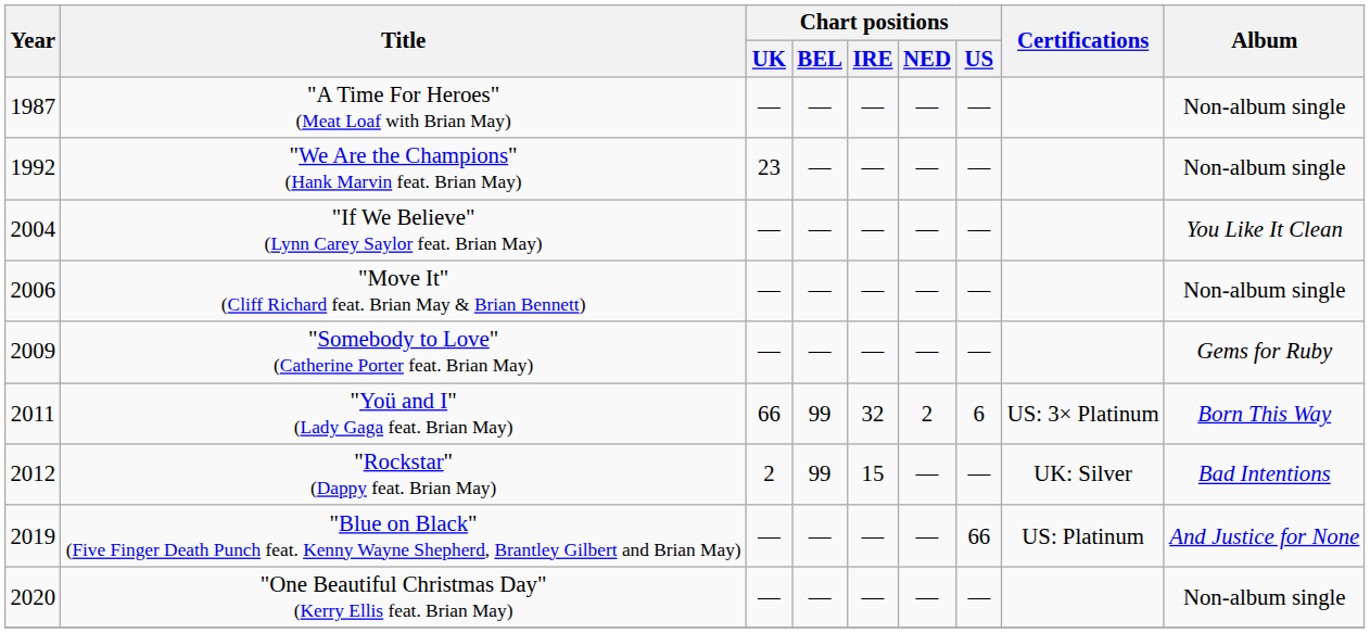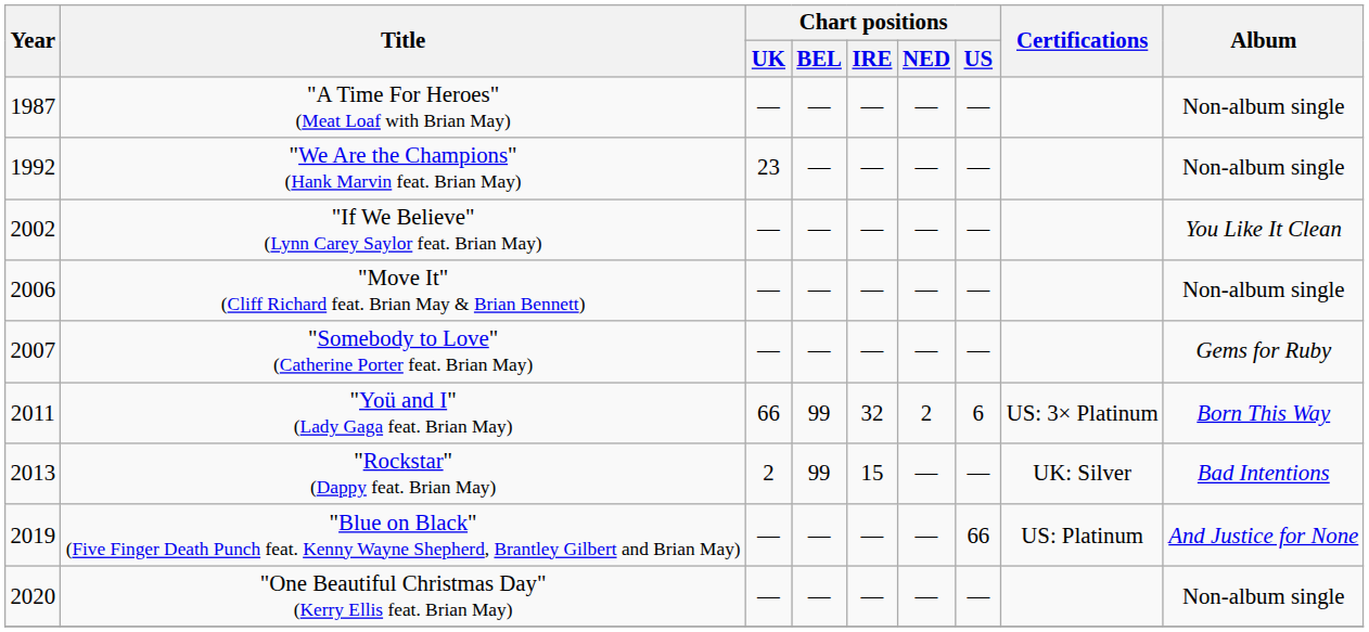 <table class="wikitable" style=text-align:center;>
 <tr>
 <th rowspan="2">Year</th>
 <th rowspan="2">Title</th>
 <th colspan="5">Chart positions</th>
 <th rowspan="2"><a href='#'>Certifications</a></th>
 <th rowspan="2">Album</th>
 </tr>
 <tr>
 <th style="width:25px;"><a href='#'>UK</a><br></th>
 <th style="width:25px;"><a href='#'>BEL</a><br></th>
 <th style="width:25px;"><a href='#'>IRE</a><br></th>
 <th style="width:25px;"><a href='#'>NED</a><br></th>
 <th style="width:25px;"><a href='#'>US</a><br></th>
 </tr>
 <tr>
 <td>1987</td>
 <td>"A Time For Heroes"<br><small>(<a href='#'>Meat Loaf</a> with Brian May)</small></td>
 <td>—</td>
 <td>—</td>
 <td>—</td>
 <td>—</td>
 <td>—</td>
 <td></td>
 <td rowspan="1">Non-album single</td>
 </tr>
 <tr>
 <td>1992</td>
 <td>"<a href='#'>We Are the Champions</a>"<br><small>(<a href='#'>Hank Marvin</a> feat. Brian May)</small></td>
 <td>23</td>
 <td>—</td>
 <td>—</td>
 <td>—</td>
 <td>—</td>
 <td></td>
 <td>Non-album single</td>
 </tr>
 <tr>
-<td>2004</td>
+<td>2002</td>
 <td>"If We Believe"<br><small>(<a href='#'>Lynn Carey Saylor</a> feat. Brian May)</small></td>
 <td>—</td>
 <td>—</td>
 <td>—</td>
 <td>—</td>
 <td>—</td>
 <td></td>
 <td><em>You Like It Clean</em></td>
 </tr>
 <tr>
 <td>2006</td>
 <td>"Move It"<br><small>(<a href='#'>Cliff Richard</a> feat. Brian May & <a href='#'>Brian Bennett</a>)</small></td>
 <td>—</td>
 <td>—</td>
 <td>—</td>
 <td>—</td>
 <td>—</td>
 <td></td>
 <td>Non-album single</td>
 </tr>
 <tr>
-<td>2009</td>
+<td>2007</td>
 <td>"<a href='#'>Somebody to Love</a>"<br><small>(<a href='#'>Catherine Porter</a> feat. Brian May)</small></td>
 <td>—</td>
 <td>—</td>
 <td>—</td>
 <td>—</td>
 <td>—</td>
 <td></td>
 <td><em>Gems for Ruby</em></td>
 </tr>
 <tr>
 <td>2011</td>
 <td>"<a href='#'>Yoü and I</a>"<br><small>(<a href='#'>Lady Gaga</a> feat. Brian May)</small></td>
 <td>66</td>
 <td>99</td>
 <td>32</td>
 <td>2</td>
 <td>6</td>
 <td>US: 3× Platinum</td>
 <td><em><a href='#'>Born This Way</a></em></td>
 </tr>
 <tr>
-<td rowspan="1">2012</td>
+<td rowspan="1">2013</td>
 <td>"<a href='#'>Rockstar</a>"<br><small>(<a href='#'>Dappy</a> feat. Brian May)</small></td>
 <td>2</td>
 <td>99</td>
 <td>15</td>
 <td>—</td>
 <td>—</td>
 <td>UK: Silver</td>
 <td><em><a href='#'>Bad Intentions</a></em></td>
 </tr>
 <tr>
 <td>2019</td>
 <td>"<a href='#'>Blue on Black</a>"<br><small>(<a href='#'>Five Finger Death Punch</a> feat. <a href='#'>Kenny Wayne Shepherd</a>, <a href='#'>Brantley Gilbert</a> and Brian May)</small></td>
 <td>—</td>
 <td>—</td>
 <td>—</td>
 <td>—</td>
 <td>66</td>
 <td>US: Platinum</td>
 <td><em><a href='#'>And Justice for None</a></em></td>
 </tr>
 <tr>
 <td>2020</td>
 <td>"One Beautiful Christmas Day"<br><small>(<a href='#'>Kerry Ellis</a> feat. Brian May)</small></td>
 <td>—</td>
 <td>—</td>
 <td>—</td>
 <td>—</td>
 <td>—</td>
 <td></td>
 <td>Non-album single</td>
 </tr>
 <tr>
 </tr>
 </table>
